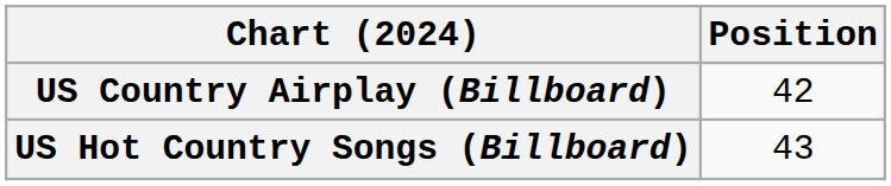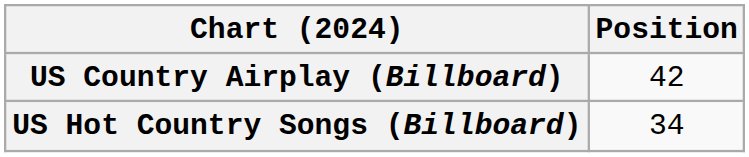 <table class="wikitable sortable plainrowheaders" style="text-align:center">
 <tr>
 <th scope="col">Chart (2024)</th>
 <th scope="col">Position</th>
 </tr>
 <tr>
 <th scope="row">US Country Airplay (<em>Billboard</em>)</th>
 <td>42</td>
 </tr>
 <tr>
 <th scope="row">US Hot Country Songs (<em>Billboard</em>)</th>
-<td>43</td>
+<td>34</td>
 </tr>
 </table>
